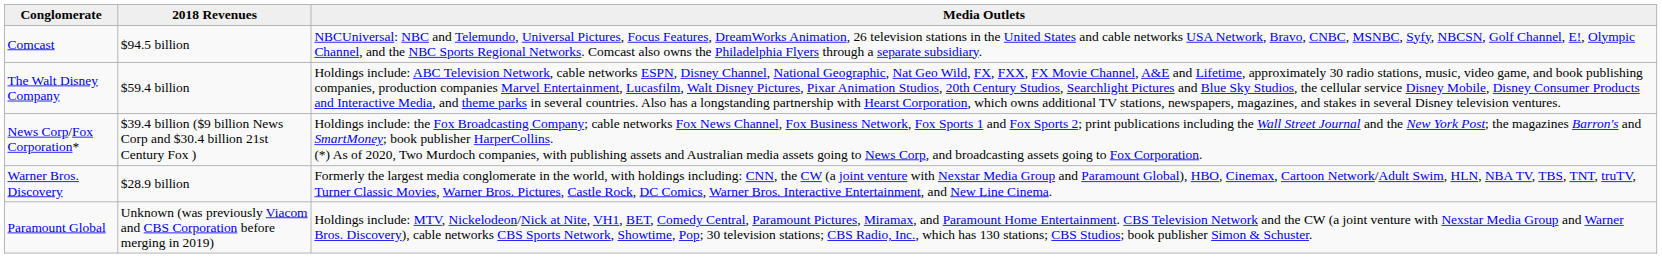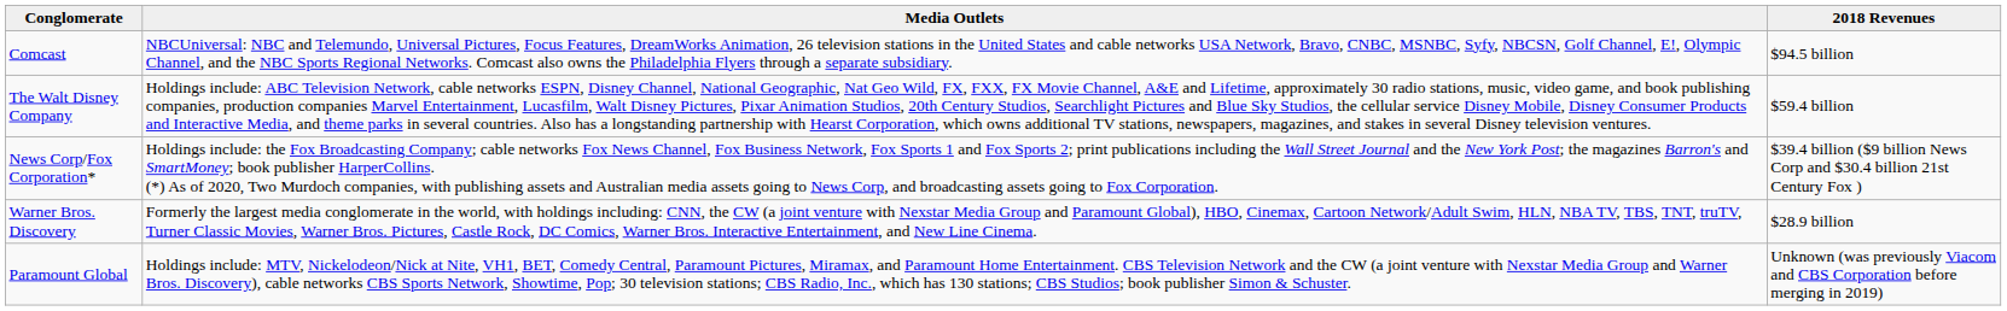 <table class="wikitable sortable" align="center">
 <tr>
 <th scope="col" style="background:#efefef;">Conglomerate</th>
+<th scope="col" style="background:#efefef;">Media Outlets</th>
 <th scope="col" style="background:#efefef;">2018 Revenues</th>
-<th scope="col" style="background:#efefef;">Media Outlets</th>
 </tr>
 <tr>
 <td><a href='#'>Comcast</a></td>
+<td><a href='#'>NBCUniversal</a>: <a href='#'>NBC</a> and <a href='#'>Telemundo</a>, <a href='#'>Universal Pictures</a>, <a href='#'>Focus Features</a>, <a href='#'>DreamWorks Animation</a>, 26 television stations in the <a href='#'>United States</a> and cable networks <a href='#'>USA Network</a>, <a href='#'>Bravo</a>, <a href='#'>CNBC</a>, <a href='#'>MSNBC</a>, <a href='#'>Syfy</a>, <a href='#'>NBCSN</a>, <a href='#'>Golf Channel</a>, <a href='#'>E!</a>, <a href='#'>Olympic Channel</a>, and the <a href='#'>NBC Sports Regional Networks</a>.  Comcast also owns the <a href='#'>Philadelphia Flyers</a> through a <a href='#'>separate subsidiary</a>.</td>
 <td>$94.5 billion </td>
-<td><a href='#'>NBCUniversal</a>: <a href='#'>NBC</a> and <a href='#'>Telemundo</a>, <a href='#'>Universal Pictures</a>, <a href='#'>Focus Features</a>, <a href='#'>DreamWorks Animation</a>, 26 television stations in the <a href='#'>United States</a> and cable networks <a href='#'>USA Network</a>, <a href='#'>Bravo</a>, <a href='#'>CNBC</a>, <a href='#'>MSNBC</a>, <a href='#'>Syfy</a>, <a href='#'>NBCSN</a>, <a href='#'>Golf Channel</a>, <a href='#'>E!</a>, <a href='#'>Olympic Channel</a>, and the <a href='#'>NBC Sports Regional Networks</a>.  Comcast also owns the <a href='#'>Philadelphia Flyers</a> through a <a href='#'>separate subsidiary</a>.</td>
 </tr>
 <tr>
 <td><a href='#'>The Walt Disney Company</a></td>
+<td>Holdings include: <a href='#'>ABC Television Network</a>, cable networks <a href='#'>ESPN</a>, <a href='#'>Disney Channel</a>, <a href='#'>National Geographic</a>, <a href='#'>Nat Geo Wild</a>, <a href='#'>FX</a>, <a href='#'>FXX</a>, <a href='#'>FX Movie Channel</a>, <a href='#'>A&E</a> and <a href='#'>Lifetime</a>, approximately 30 radio stations, music, video game, and book publishing companies, production companies <a href='#'>Marvel Entertainment</a>, <a href='#'>Lucasfilm</a>, <a href='#'>Walt Disney Pictures</a>, <a href='#'>Pixar Animation Studios</a>, <a href='#'>20th Century Studios</a>, <a href='#'>Searchlight Pictures</a> and <a href='#'>Blue Sky Studios</a>, the cellular service <a href='#'>Disney Mobile</a>, <a href='#'>Disney Consumer Products and Interactive Media</a>, and <a href='#'>theme parks</a> in several countries. Also has a longstanding partnership with <a href='#'>Hearst Corporation</a>, which owns additional TV stations, newspapers, magazines, and stakes in several Disney television ventures.</td>
 <td>$59.4 billion </td>
-<td>Holdings include: <a href='#'>ABC Television Network</a>, cable networks <a href='#'>ESPN</a>, <a href='#'>Disney Channel</a>, <a href='#'>National Geographic</a>, <a href='#'>Nat Geo Wild</a>, <a href='#'>FX</a>, <a href='#'>FXX</a>, <a href='#'>FX Movie Channel</a>, <a href='#'>A&E</a> and <a href='#'>Lifetime</a>, approximately 30 radio stations, music, video game, and book publishing companies, production companies <a href='#'>Marvel Entertainment</a>, <a href='#'>Lucasfilm</a>, <a href='#'>Walt Disney Pictures</a>, <a href='#'>Pixar Animation Studios</a>, <a href='#'>20th Century Studios</a>, <a href='#'>Searchlight Pictures</a> and <a href='#'>Blue Sky Studios</a>, the cellular service <a href='#'>Disney Mobile</a>, <a href='#'>Disney Consumer Products and Interactive Media</a>, and <a href='#'>theme parks</a> in several countries. Also has a longstanding partnership with <a href='#'>Hearst Corporation</a>, which owns additional TV stations, newspapers, magazines, and stakes in several Disney television ventures.</td>
 </tr>
 <tr>
 <td><a href='#'>News Corp</a>/<a href='#'>Fox Corporation</a>*</td>
+<td>Holdings include: the <a href='#'>Fox Broadcasting Company</a>; cable networks <a href='#'>Fox News Channel</a>, <a href='#'>Fox Business Network</a>, <a href='#'>Fox Sports 1</a> and <a href='#'>Fox Sports 2</a>; print publications including the <em><a href='#'>Wall Street Journal</a></em> and the <em><a href='#'>New York Post</a></em>; the magazines <em><a href='#'>Barron's</a></em> and <em><a href='#'>SmartMoney</a></em>; book publisher <a href='#'>HarperCollins</a>.<br>(*) As of 2020, Two Murdoch companies, with publishing assets and Australian media assets going to <a href='#'>News Corp</a>, and broadcasting assets going to <a href='#'>Fox Corporation</a>.</td>
 <td>$39.4 billion ($9 billion News Corp  and $30.4 billion 21st Century Fox )</td>
-<td>Holdings include: the <a href='#'>Fox Broadcasting Company</a>; cable networks <a href='#'>Fox News Channel</a>, <a href='#'>Fox Business Network</a>, <a href='#'>Fox Sports 1</a> and <a href='#'>Fox Sports 2</a>; print publications including the <em><a href='#'>Wall Street Journal</a></em> and the <em><a href='#'>New York Post</a></em>; the magazines <em><a href='#'>Barron's</a></em> and <em><a href='#'>SmartMoney</a></em>; book publisher <a href='#'>HarperCollins</a>.<br>(*) As of 2020, Two Murdoch companies, with publishing assets and Australian media assets going to <a href='#'>News Corp</a>, and broadcasting assets going to <a href='#'>Fox Corporation</a>.</td>
 </tr>
 <tr>
 <td><a href='#'>Warner Bros. Discovery</a></td>
+<td>Formerly the largest media conglomerate in the world, with holdings including: <a href='#'>CNN</a>, the <a href='#'>CW</a> (a <a href='#'>joint venture</a> with <a href='#'>Nexstar Media Group</a> and <a href='#'>Paramount Global</a>), <a href='#'>HBO</a>, <a href='#'>Cinemax</a>, <a href='#'>Cartoon Network</a>/<a href='#'>Adult Swim</a>, <a href='#'>HLN</a>, <a href='#'>NBA TV</a>, <a href='#'>TBS</a>, <a href='#'>TNT</a>, <a href='#'>truTV</a>, <a href='#'>Turner Classic Movies</a>, <a href='#'>Warner Bros. Pictures</a>, <a href='#'>Castle Rock</a>, <a href='#'>DC Comics</a>, <a href='#'>Warner Bros. Interactive Entertainment</a>, and <a href='#'>New Line Cinema</a>.</td>
 <td>$28.9 billion </td>
-<td>Formerly the largest media conglomerate in the world, with holdings including: <a href='#'>CNN</a>, the <a href='#'>CW</a> (a <a href='#'>joint venture</a> with <a href='#'>Nexstar Media Group</a> and <a href='#'>Paramount Global</a>), <a href='#'>HBO</a>, <a href='#'>Cinemax</a>, <a href='#'>Cartoon Network</a>/<a href='#'>Adult Swim</a>, <a href='#'>HLN</a>, <a href='#'>NBA TV</a>, <a href='#'>TBS</a>, <a href='#'>TNT</a>, <a href='#'>truTV</a>, <a href='#'>Turner Classic Movies</a>, <a href='#'>Warner Bros. Pictures</a>, <a href='#'>Castle Rock</a>, <a href='#'>DC Comics</a>, <a href='#'>Warner Bros. Interactive Entertainment</a>, and <a href='#'>New Line Cinema</a>.</td>
 </tr>
 <tr>
 <td><a href='#'>Paramount Global</a></td>
+<td>Holdings include: <a href='#'>MTV</a>, <a href='#'>Nickelodeon</a>/<a href='#'>Nick at Nite</a>, <a href='#'>VH1</a>, <a href='#'>BET</a>, <a href='#'>Comedy Central</a>, <a href='#'>Paramount Pictures</a>, <a href='#'>Miramax</a>, and <a href='#'>Paramount Home Entertainment</a>. <a href='#'>CBS Television Network</a> and the CW (a joint venture with <a href='#'>Nexstar Media Group</a> and <a href='#'>Warner Bros. Discovery</a>), cable networks <a href='#'>CBS Sports Network</a>, <a href='#'>Showtime</a>, <a href='#'>Pop</a>; 30 television stations; <a href='#'>CBS Radio, Inc.</a>, which has 130 stations; <a href='#'>CBS Studios</a>; book publisher <a href='#'>Simon & Schuster</a>.</td>
 <td>Unknown (was previously <a href='#'>Viacom</a> and <a href='#'>CBS Corporation</a> before merging in 2019)</td>
-<td>Holdings include: <a href='#'>MTV</a>, <a href='#'>Nickelodeon</a>/<a href='#'>Nick at Nite</a>, <a href='#'>VH1</a>, <a href='#'>BET</a>, <a href='#'>Comedy Central</a>, <a href='#'>Paramount Pictures</a>, <a href='#'>Miramax</a>, and <a href='#'>Paramount Home Entertainment</a>. <a href='#'>CBS Television Network</a> and the CW (a joint venture with <a href='#'>Nexstar Media Group</a> and <a href='#'>Warner Bros. Discovery</a>), cable networks <a href='#'>CBS Sports Network</a>, <a href='#'>Showtime</a>, <a href='#'>Pop</a>; 30 television stations; <a href='#'>CBS Radio, Inc.</a>, which has 130 stations; <a href='#'>CBS Studios</a>; book publisher <a href='#'>Simon & Schuster</a>.</td>
 </tr>
 </table>
